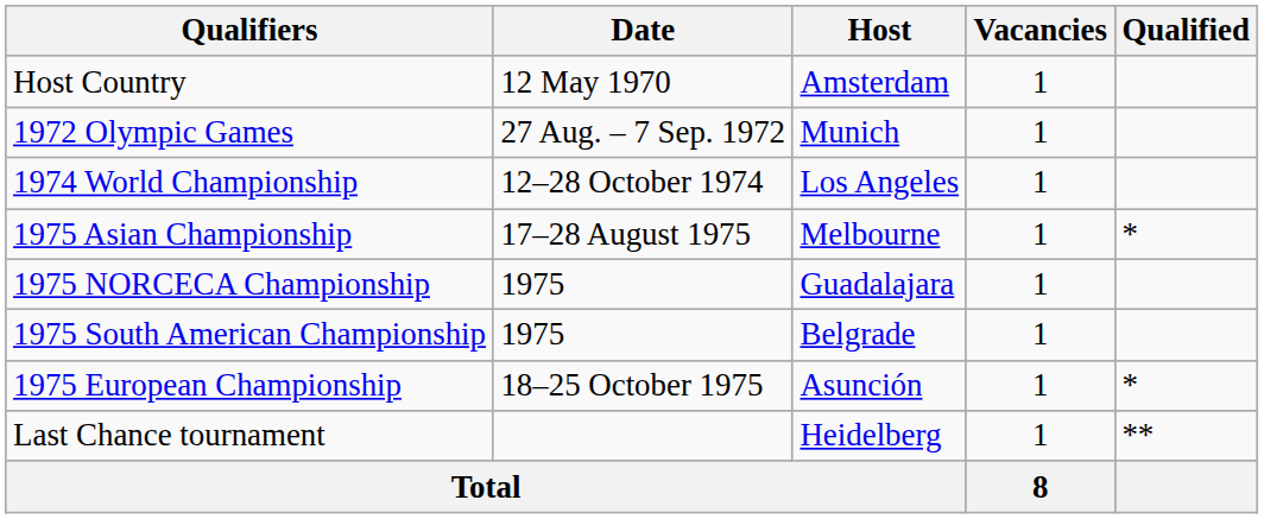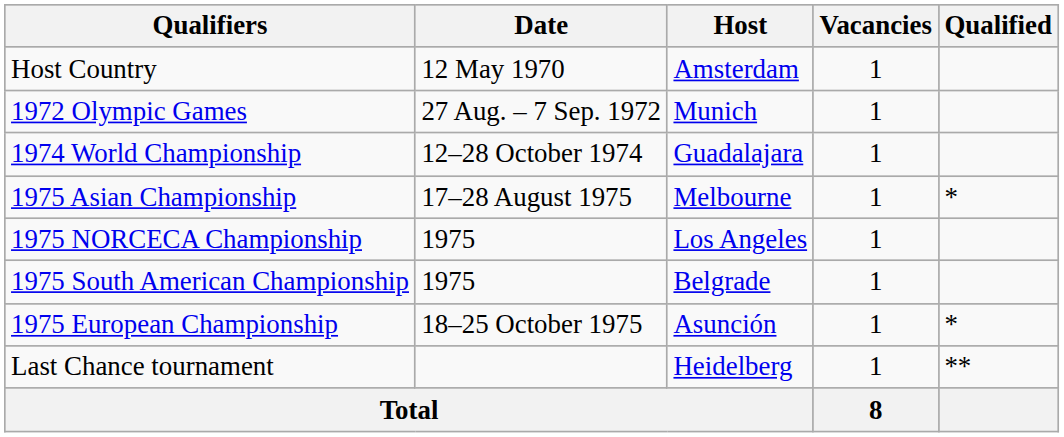 <table class="wikitable">
 <tr>
 <th>Qualifiers</th>
 <th>Date</th>
 <th>Host</th>
 <th>Vacancies</th>
 <th>Qualified</th>
 </tr>
 <tr>
 <td>Host Country</td>
 <td>12 May 1970</td>
 <td> <a href='#'>Amsterdam</a></td>
 <td align="center">1</td>
 <td></td>
 </tr>
 <tr>
 <td><a href='#'>1972 Olympic Games</a></td>
 <td>27 Aug. – 7 Sep. 1972</td>
 <td> <a href='#'>Munich</a></td>
 <td align="center">1</td>
 <td></td>
 </tr>
 <tr>
 <td><a href='#'>1974 World Championship</a></td>
 <td>12–28 October 1974</td>
-<td> <a href='#'>Los Angeles</a></td>
+<td> <a href='#'>Guadalajara</a></td>
 <td align="center">1</td>
 <td></td>
 </tr>
 <tr>
 <td><a href='#'>1975 Asian Championship</a></td>
 <td>17–28 August 1975</td>
 <td> <a href='#'>Melbourne</a></td>
 <td align="center">1</td>
 <td>*</td>
 </tr>
 <tr>
 <td><a href='#'>1975 NORCECA Championship</a></td>
 <td>1975</td>
-<td> <a href='#'>Guadalajara</a></td>
+<td> <a href='#'>Los Angeles</a></td>
 <td align="center">1</td>
 <td></td>
 </tr>
 <tr>
 <td><a href='#'>1975 South American Championship</a></td>
 <td>1975</td>
 <td> <a href='#'>Belgrade</a></td>
 <td align="center">1</td>
 <td></td>
 </tr>
 <tr>
 <td><a href='#'>1975 European Championship</a></td>
 <td>18–25 October 1975</td>
 <td> <a href='#'>Asunción</a></td>
 <td align="center">1</td>
 <td>*</td>
 </tr>
 <tr>
 <td>Last Chance tournament</td>
 <td></td>
 <td> <a href='#'>Heidelberg</a></td>
 <td align="center">1</td>
 <td>**</td>
 </tr>
 <tr>
 <th colspan="3">Total</th>
 <th>8</th>
 <th></th>
 </tr>
 </table>
